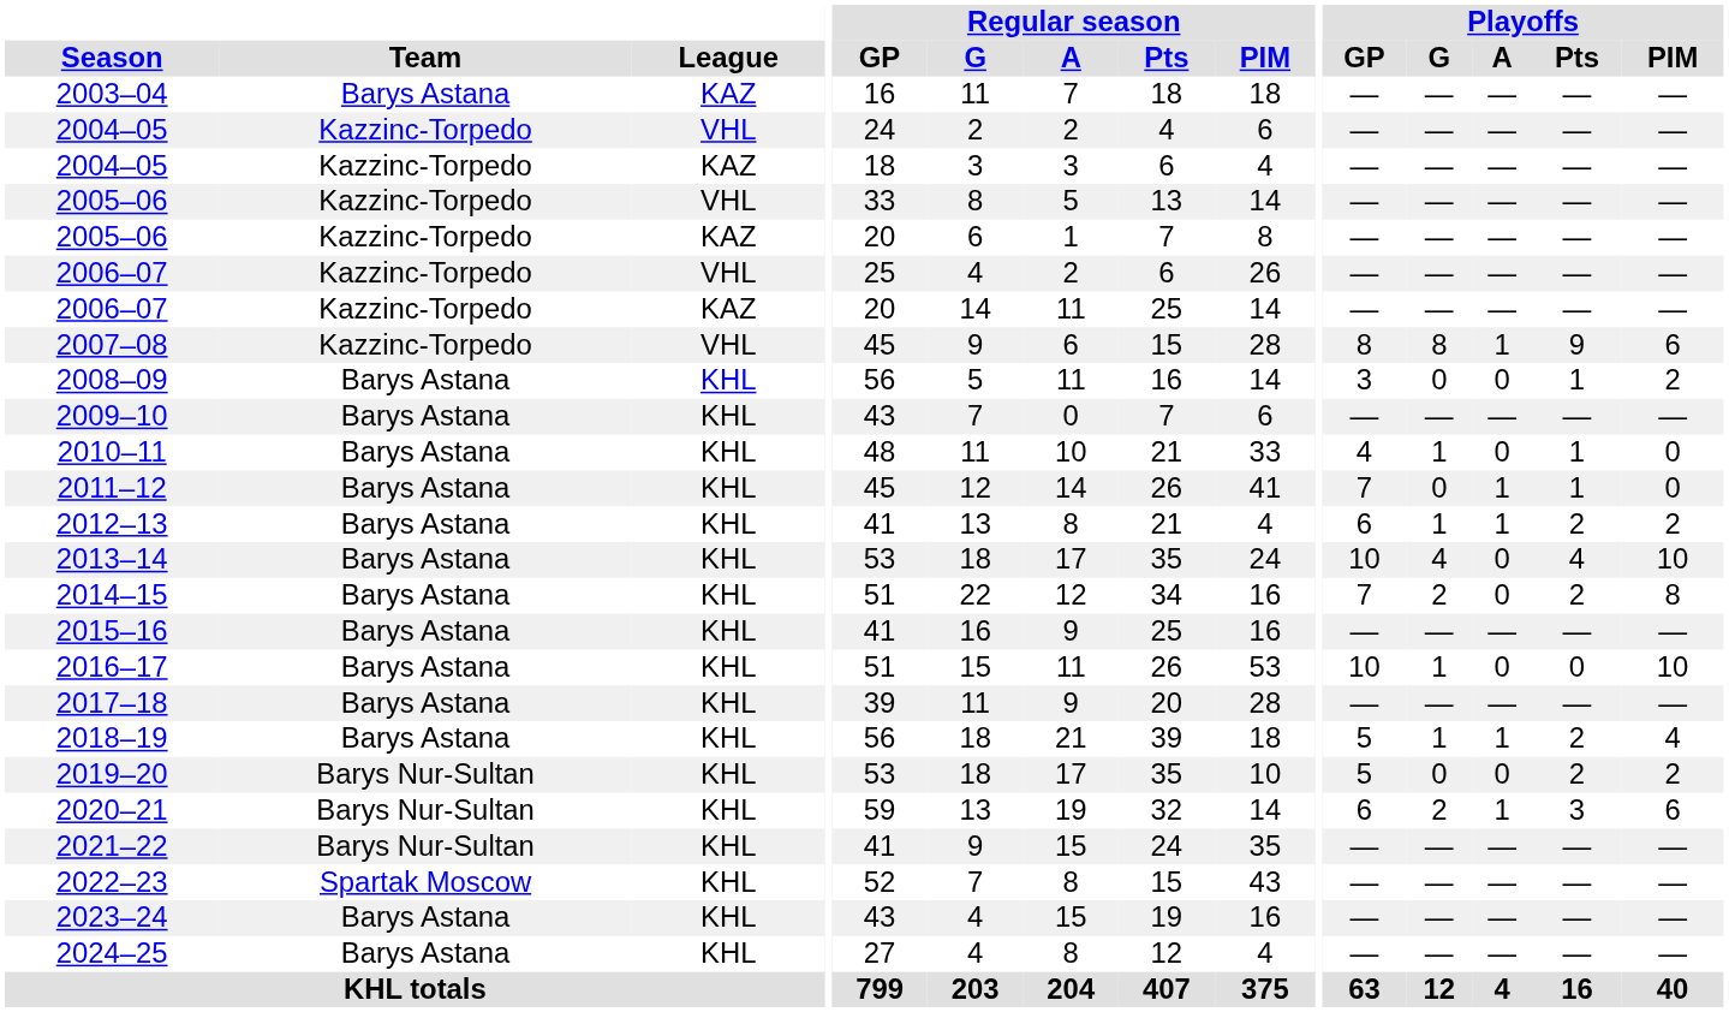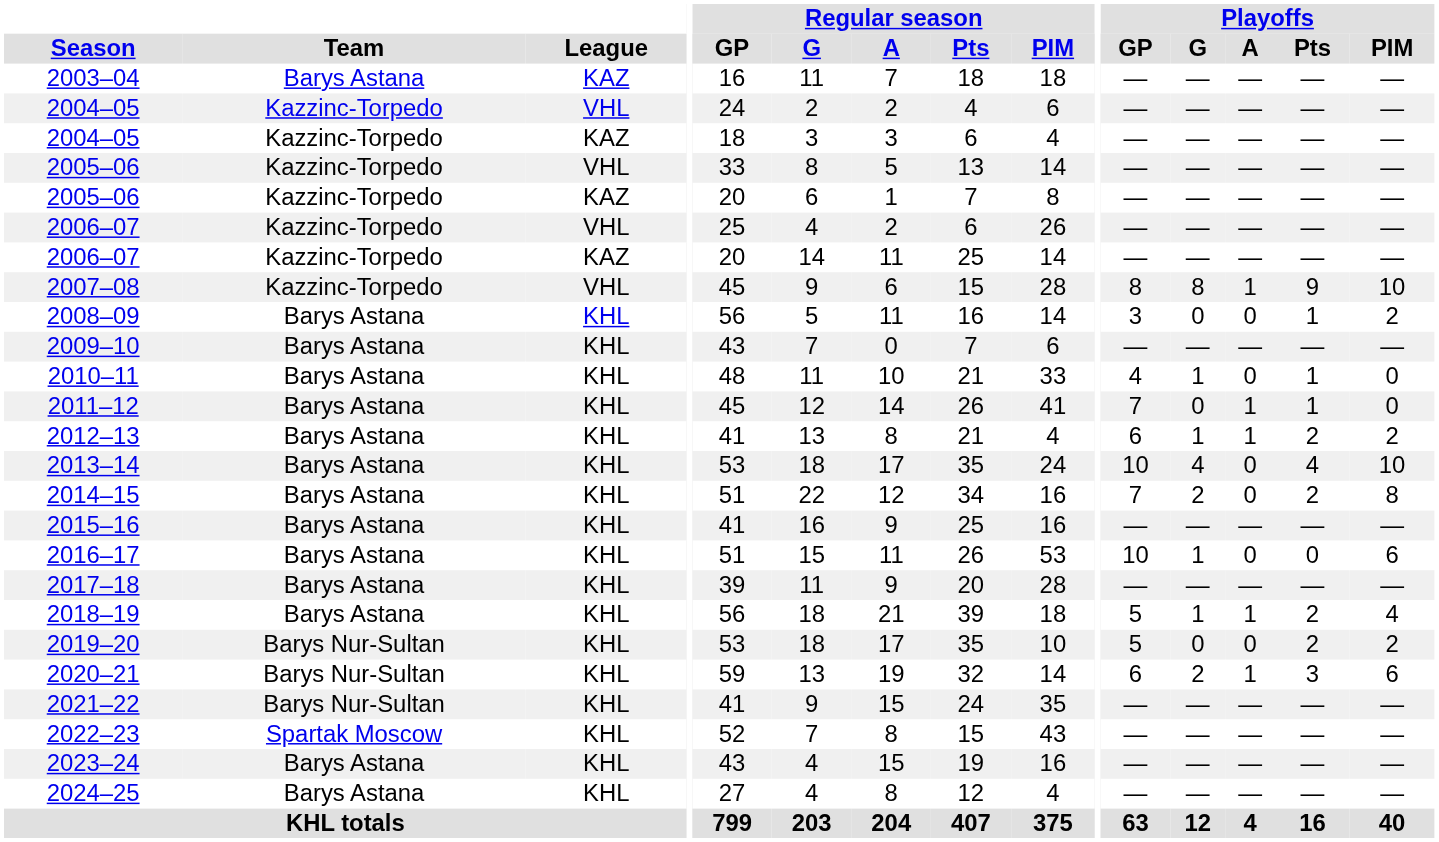 <table border="0" cellpadding="1" cellspacing="0" style="text-align:center; width:60em">
 <tr bgcolor="#e0e0e0">
 <th colspan="3" bgcolor="#ffffff"></th>
 <th rowspan="100" bgcolor="#ffffff"></th>
 <th colspan="5"><a href='#'>Regular season</a></th>
 <th rowspan="100" bgcolor="#ffffff"></th>
 <th colspan="5"><a href='#'>Playoffs</a></th>
 </tr>
 <tr bgcolor="#e0e0e0">
 <th><a href='#'>Season</a></th>
 <th>Team</th>
 <th>League</th>
 <th>GP</th>
 <th><a href='#'>G</a></th>
 <th><a href='#'>A</a></th>
 <th><a href='#'>Pts</a></th>
 <th><a href='#'>PIM</a></th>
 <th>GP</th>
 <th>G</th>
 <th>A</th>
 <th>Pts</th>
 <th>PIM</th>
 </tr>
 <tr>
 <td><a href='#'>2003–04</a></td>
 <td><a href='#'>Barys Astana</a></td>
 <td><a href='#'>KAZ</a></td>
 <td>16</td>
 <td>11</td>
 <td>7</td>
 <td>18</td>
 <td>18</td>
 <td>—</td>
 <td>—</td>
 <td>—</td>
 <td>—</td>
 <td>—</td>
 </tr>
 <tr bgcolor="#f0f0f0">
 <td><a href='#'>2004–05</a></td>
 <td><a href='#'>Kazzinc-Torpedo</a></td>
 <td><a href='#'>VHL</a></td>
 <td>24</td>
 <td>2</td>
 <td>2</td>
 <td>4</td>
 <td>6</td>
 <td>—</td>
 <td>—</td>
 <td>—</td>
 <td>—</td>
 <td>—</td>
 </tr>
 <tr>
 <td><a href='#'>2004–05</a></td>
 <td>Kazzinc-Torpedo</td>
 <td>KAZ</td>
 <td>18</td>
 <td>3</td>
 <td>3</td>
 <td>6</td>
 <td>4</td>
 <td>—</td>
 <td>—</td>
 <td>—</td>
 <td>—</td>
 <td>—</td>
 </tr>
 <tr bgcolor="#f0f0f0">
 <td><a href='#'>2005–06</a></td>
 <td>Kazzinc-Torpedo</td>
 <td>VHL</td>
 <td>33</td>
 <td>8</td>
 <td>5</td>
 <td>13</td>
 <td>14</td>
 <td>—</td>
 <td>—</td>
 <td>—</td>
 <td>—</td>
 <td>—</td>
 </tr>
 <tr>
 <td><a href='#'>2005–06</a></td>
 <td>Kazzinc-Torpedo</td>
 <td>KAZ</td>
 <td>20</td>
 <td>6</td>
 <td>1</td>
 <td>7</td>
 <td>8</td>
 <td>—</td>
 <td>—</td>
 <td>—</td>
 <td>—</td>
 <td>—</td>
 </tr>
 <tr bgcolor="#f0f0f0">
 <td><a href='#'>2006–07</a></td>
 <td>Kazzinc-Torpedo</td>
 <td>VHL</td>
 <td>25</td>
 <td>4</td>
 <td>2</td>
 <td>6</td>
 <td>26</td>
 <td>—</td>
 <td>—</td>
 <td>—</td>
 <td>—</td>
 <td>—</td>
 </tr>
 <tr>
 <td><a href='#'>2006–07</a></td>
 <td>Kazzinc-Torpedo</td>
 <td>KAZ</td>
 <td>20</td>
 <td>14</td>
 <td>11</td>
 <td>25</td>
 <td>14</td>
 <td>—</td>
 <td>—</td>
 <td>—</td>
 <td>—</td>
 <td>—</td>
 </tr>
 <tr bgcolor="#f0f0f0">
 <td><a href='#'>2007–08</a></td>
 <td>Kazzinc-Torpedo</td>
 <td>VHL</td>
 <td>45</td>
 <td>9</td>
 <td>6</td>
 <td>15</td>
 <td>28</td>
 <td>8</td>
 <td>8</td>
 <td>1</td>
 <td>9</td>
-<td>6</td>
+<td>10</td>
 </tr>
 <tr>
 <td><a href='#'>2008–09</a></td>
 <td>Barys Astana</td>
 <td><a href='#'>KHL</a></td>
 <td>56</td>
 <td>5</td>
 <td>11</td>
 <td>16</td>
 <td>14</td>
 <td>3</td>
 <td>0</td>
 <td>0</td>
 <td>1</td>
 <td>2</td>
 </tr>
 <tr bgcolor="#f0f0f0">
 <td><a href='#'>2009–10</a></td>
 <td>Barys Astana</td>
 <td>KHL</td>
 <td>43</td>
 <td>7</td>
 <td>0</td>
 <td>7</td>
 <td>6</td>
 <td>—</td>
 <td>—</td>
 <td>—</td>
 <td>—</td>
 <td>—</td>
 </tr>
 <tr>
 <td><a href='#'>2010–11</a></td>
 <td>Barys Astana</td>
 <td>KHL</td>
 <td>48</td>
 <td>11</td>
 <td>10</td>
 <td>21</td>
 <td>33</td>
 <td>4</td>
 <td>1</td>
 <td>0</td>
 <td>1</td>
 <td>0</td>
 </tr>
 <tr bgcolor="#f0f0f0">
 <td><a href='#'>2011–12</a></td>
 <td>Barys Astana</td>
 <td>KHL</td>
 <td>45</td>
 <td>12</td>
 <td>14</td>
 <td>26</td>
 <td>41</td>
 <td>7</td>
 <td>0</td>
 <td>1</td>
 <td>1</td>
 <td>0</td>
 </tr>
 <tr>
 <td><a href='#'>2012–13</a></td>
 <td>Barys Astana</td>
 <td>KHL</td>
 <td>41</td>
 <td>13</td>
 <td>8</td>
 <td>21</td>
 <td>4</td>
 <td>6</td>
 <td>1</td>
 <td>1</td>
 <td>2</td>
 <td>2</td>
 </tr>
 <tr bgcolor="#f0f0f0">
 <td><a href='#'>2013–14</a></td>
 <td>Barys Astana</td>
 <td>KHL</td>
 <td>53</td>
 <td>18</td>
 <td>17</td>
 <td>35</td>
 <td>24</td>
 <td>10</td>
 <td>4</td>
 <td>0</td>
 <td>4</td>
 <td>10</td>
 </tr>
 <tr>
 <td><a href='#'>2014–15</a></td>
 <td>Barys Astana</td>
 <td>KHL</td>
 <td>51</td>
 <td>22</td>
 <td>12</td>
 <td>34</td>
 <td>16</td>
 <td>7</td>
 <td>2</td>
 <td>0</td>
 <td>2</td>
 <td>8</td>
 </tr>
 <tr bgcolor="#f0f0f0">
 <td><a href='#'>2015–16</a></td>
 <td>Barys Astana</td>
 <td>KHL</td>
 <td>41</td>
 <td>16</td>
 <td>9</td>
 <td>25</td>
 <td>16</td>
 <td>—</td>
 <td>—</td>
 <td>—</td>
 <td>—</td>
 <td>—</td>
 </tr>
 <tr>
 <td><a href='#'>2016–17</a></td>
 <td>Barys Astana</td>
 <td>KHL</td>
 <td>51</td>
 <td>15</td>
 <td>11</td>
 <td>26</td>
 <td>53</td>
 <td>10</td>
 <td>1</td>
 <td>0</td>
 <td>0</td>
-<td>10</td>
+<td>6</td>
 </tr>
 <tr bgcolor="#f0f0f0">
 <td><a href='#'>2017–18</a></td>
 <td>Barys Astana</td>
 <td>KHL</td>
 <td>39</td>
 <td>11</td>
 <td>9</td>
 <td>20</td>
 <td>28</td>
 <td>—</td>
 <td>—</td>
 <td>—</td>
 <td>—</td>
 <td>—</td>
 </tr>
 <tr>
 <td><a href='#'>2018–19</a></td>
 <td>Barys Astana</td>
 <td>KHL</td>
 <td>56</td>
 <td>18</td>
 <td>21</td>
 <td>39</td>
 <td>18</td>
 <td>5</td>
 <td>1</td>
 <td>1</td>
 <td>2</td>
 <td>4</td>
 </tr>
 <tr bgcolor="#f0f0f0">
 <td><a href='#'>2019–20</a></td>
 <td>Barys Nur-Sultan</td>
 <td>KHL</td>
 <td>53</td>
 <td>18</td>
 <td>17</td>
 <td>35</td>
 <td>10</td>
 <td>5</td>
 <td>0</td>
 <td>0</td>
 <td>2</td>
 <td>2</td>
 </tr>
 <tr>
 <td><a href='#'>2020–21</a></td>
 <td>Barys Nur-Sultan</td>
 <td>KHL</td>
 <td>59</td>
 <td>13</td>
 <td>19</td>
 <td>32</td>
 <td>14</td>
 <td>6</td>
 <td>2</td>
 <td>1</td>
 <td>3</td>
 <td>6</td>
 </tr>
 <tr bgcolor="#f0f0f0">
 <td><a href='#'>2021–22</a></td>
 <td>Barys Nur-Sultan</td>
 <td>KHL</td>
 <td>41</td>
 <td>9</td>
 <td>15</td>
 <td>24</td>
 <td>35</td>
 <td>—</td>
 <td>—</td>
 <td>—</td>
 <td>—</td>
 <td>—</td>
 </tr>
 <tr>
 <td><a href='#'>2022–23</a></td>
 <td><a href='#'>Spartak Moscow</a></td>
 <td>KHL</td>
 <td>52</td>
 <td>7</td>
 <td>8</td>
 <td>15</td>
 <td>43</td>
 <td>—</td>
 <td>—</td>
 <td>—</td>
 <td>—</td>
 <td>—</td>
 </tr>
 <tr bgcolor="#f0f0f0">
 <td><a href='#'>2023–24</a></td>
 <td>Barys Astana</td>
 <td>KHL</td>
 <td>43</td>
 <td>4</td>
 <td>15</td>
 <td>19</td>
 <td>16</td>
 <td>—</td>
 <td>—</td>
 <td>—</td>
 <td>—</td>
 <td>—</td>
 </tr>
 <tr>
 <td><a href='#'>2024–25</a></td>
 <td>Barys Astana</td>
 <td>KHL</td>
 <td>27</td>
 <td>4</td>
 <td>8</td>
 <td>12</td>
 <td>4</td>
 <td>—</td>
 <td>—</td>
 <td>—</td>
 <td>—</td>
 <td>—</td>
 </tr>
 <tr style="background:#e0e0e0;">
 <th colspan="3">KHL totals</th>
 <th>799</th>
 <th>203</th>
 <th>204</th>
 <th>407</th>
 <th>375</th>
 <th>63</th>
 <th>12</th>
 <th>4</th>
 <th>16</th>
 <th>40</th>
 </tr>
 </table>
